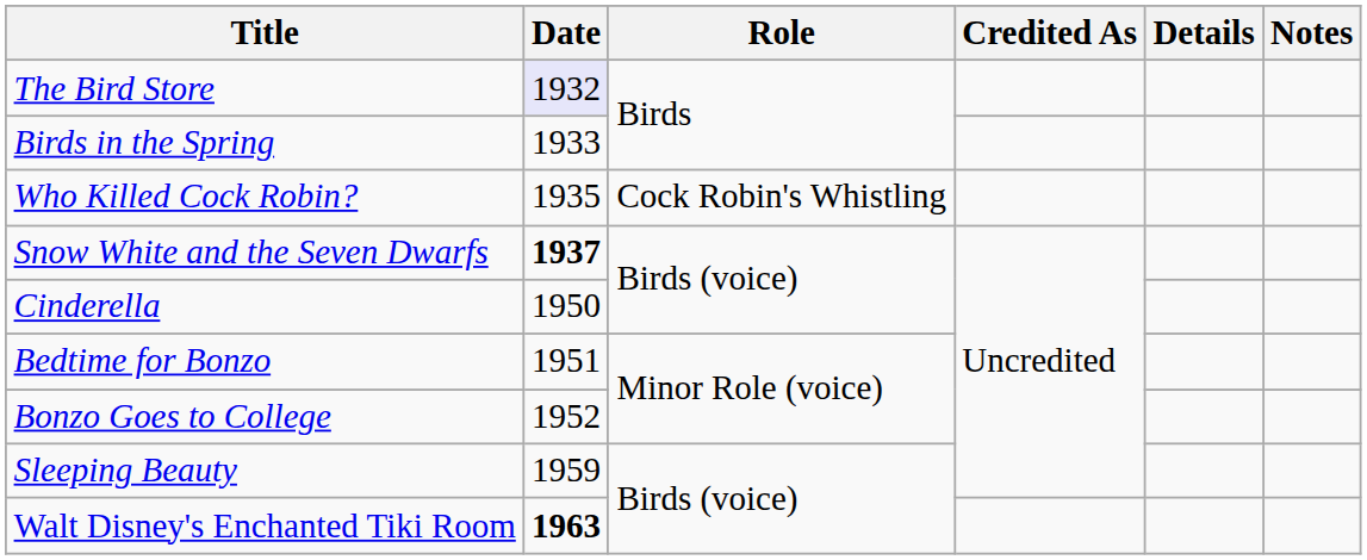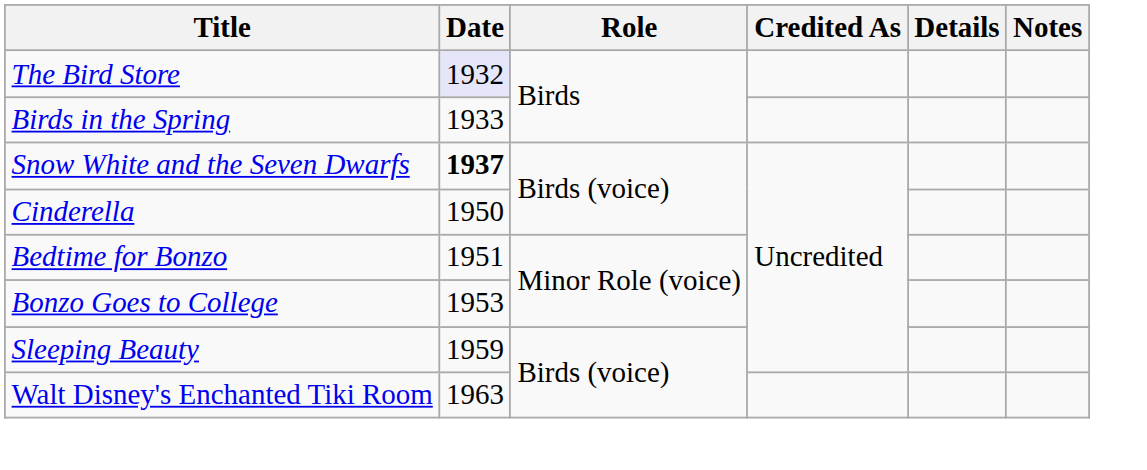 <table class="wikitable">
 <tr>
 <th>Title</th>
 <th>Date</th>
 <th>Role</th>
 <th>Credited As</th>
 <th>Details</th>
 <th>Notes</th>
 </tr>
 <tr>
 <td><em><a href='#'>The Bird Store</a></em></td>
 <td style="background: lavender;">1932</td>
 <td rowspan="2">Birds</td>
 <td></td>
 <td></td>
 <td></td>
 </tr>
 <tr>
 <td><em><a href='#'>Birds in the Spring</a></em></td>
 <td>1933</td>
-<td></td>
-<td></td>
-<td></td>
-</tr>
-<tr>
-<td><em><a href='#'>Who Killed Cock Robin?</a></em></td>
-<td>1935</td>
-<td>Cock Robin's Whistling</td>
 <td></td>
 <td></td>
 <td></td>
 </tr>
 <tr>
 <td><em><a href='#'>Snow White and the Seven Dwarfs</a></em></td>
 <td><strong>1937</strong></td>
 <td rowspan="2">Birds (voice)</td>
 <td rowspan="5">Uncredited</td>
 <td></td>
 <td></td>
 </tr>
 <tr>
 <td><em><a href='#'>Cinderella</a></em></td>
 <td>1950</td>
 <td></td>
 <td></td>
 </tr>
 <tr>
 <td><em><a href='#'>Bedtime for Bonzo</a></em></td>
 <td>1951</td>
 <td rowspan="2">Minor Role (voice)</td>
 <td></td>
 <td></td>
 </tr>
 <tr>
 <td><em><a href='#'>Bonzo Goes to College</a></em></td>
-<td>1952</td>
+<td>1953</td>
 <td></td>
 <td></td>
 </tr>
 <tr>
 <td><em><a href='#'>Sleeping Beauty</a></em></td>
 <td>1959</td>
 <td rowspan="2">Birds (voice)</td>
 <td></td>
 <td></td>
 </tr>
 <tr>
 <td><a href='#'>Walt Disney's Enchanted Tiki Room</a></td>
-<td><strong>1963</strong></td>
+<td>1963</td>
 <td></td>
 <td></td>
 </tr>
 </table>
